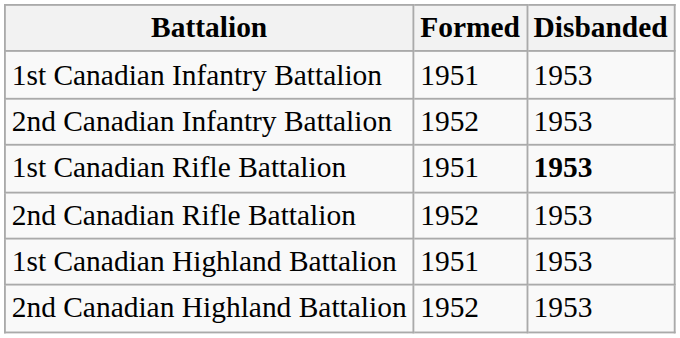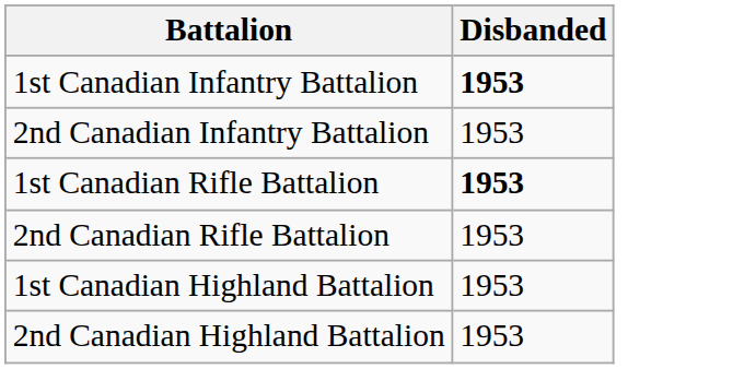 <table class="wikitable">
 <tr>
 <th scope=col>Battalion</th>
-<th scope=col>Formed</th>
 <th scope=col>Disbanded</th>
 </tr>
 <tr>
 <td>1st Canadian Infantry Battalion</td>
-<td>1951</td>
-<td>1953</td>
+<td><strong>1953</strong></td>
 </tr>
 <tr>
 <td>2nd Canadian Infantry Battalion</td>
-<td>1952</td>
 <td>1953</td>
 </tr>
 <tr>
 <td>1st Canadian Rifle Battalion</td>
-<td>1951</td>
 <td><strong>1953</strong></td>
 </tr>
 <tr>
 <td>2nd Canadian Rifle Battalion</td>
-<td>1952</td>
 <td>1953</td>
 </tr>
 <tr>
 <td>1st Canadian Highland Battalion</td>
-<td>1951</td>
 <td>1953</td>
 </tr>
 <tr>
 <td>2nd Canadian Highland Battalion</td>
-<td>1952</td>
 <td>1953</td>
 </tr>
 </table>
